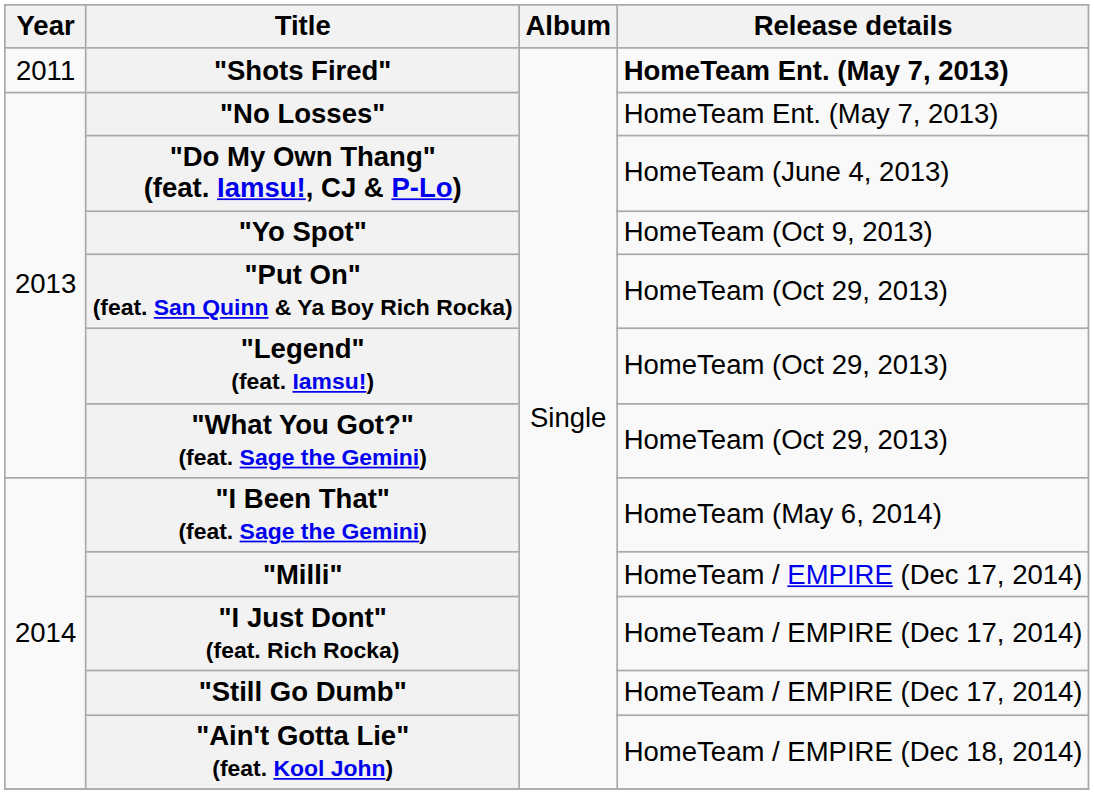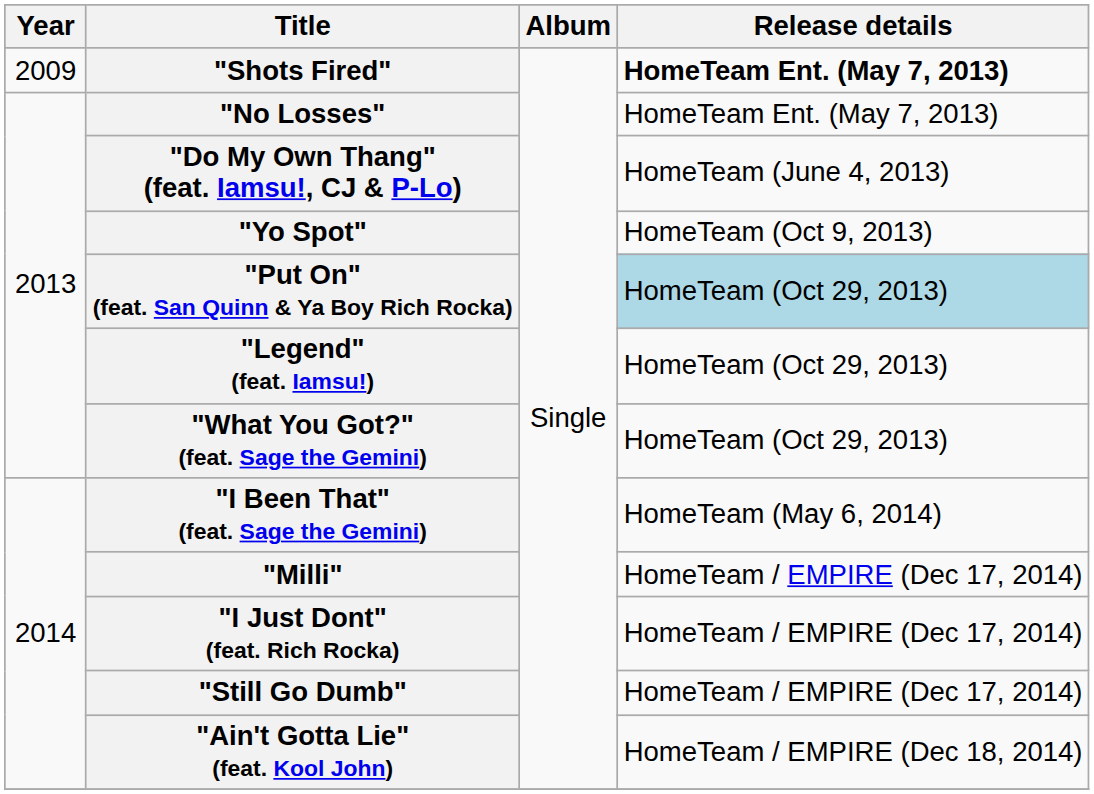 <table class="wikitable plainrowheaders" style="text-align:center;">
 <tr>
 <th scope="col" rowspan="1" style="width:2.5em;">Year</th>
 <th scope="col" rowspan="1">Title</th>
 <th scope="col" rowspan="1">Album</th>
 <th scope="col" rowspan="1">Release details</th>
 </tr>
 <tr>
-<td rowspan="1">2011</td>
+<td rowspan="1">2009</td>
 <th scope="row">"Shots Fired"</th>
 <td rowspan="12">Single</td>
 <td align=left><strong>HomeTeam Ent. (May 7, 2013)</strong></td>
 </tr>
 <tr>
 <td rowspan="6">2013</td>
 <th scope="row">"No Losses"</th>
 <td align=left>HomeTeam Ent. (May 7, 2013)</td>
 </tr>
 <tr>
 <th scope="row">"Do My Own Thang"<br><span>(feat. <a href='#'>Iamsu!</a>, CJ & <a href='#'>P-Lo</a>)</span></th>
 <td align=left>HomeTeam (June 4, 2013)</td>
 </tr>
 <tr>
 <th scope="row">"Yo Spot"</th>
 <td align=left>HomeTeam  (Oct 9, 2013)</td>
 </tr>
 <tr>
 <th scope="row">"Put On"<br><small>(feat. <a href='#'>San Quinn</a> & Ya Boy Rich Rocka)</small></th>
-<td align=left>HomeTeam (Oct 29, 2013)</td>
+<td align=left style="background: lightblue;">HomeTeam (Oct 29, 2013)</td>
 </tr>
 <tr>
 <th scope="row">"Legend"<br><small>(feat. <a href='#'>Iamsu!</a>)</small></th>
 <td align=left>HomeTeam (Oct 29, 2013)</td>
 </tr>
 <tr>
 <th scope="row">"What You Got?"<br><small>(feat. <a href='#'>Sage the Gemini</a>)</small></th>
 <td align=left>HomeTeam (Oct 29, 2013)</td>
 </tr>
 <tr>
 <td rowspan="5">2014</td>
 <th scope="row">"I Been That"<br><small>(feat. <a href='#'>Sage the Gemini</a>)</small></th>
 <td align=left>HomeTeam (May 6, 2014)</td>
 </tr>
 <tr>
 <th scope="row">"Milli"</th>
 <td align=left>HomeTeam / <a href='#'>EMPIRE</a> (Dec 17, 2014)</td>
 </tr>
 <tr>
 <th scope="row">"I Just Dont"<br><small>(feat. Rich Rocka)</small></th>
 <td align=left>HomeTeam / EMPIRE (Dec 17, 2014)</td>
 </tr>
 <tr>
 <th scope="row">"Still Go Dumb"</th>
 <td align=left>HomeTeam / EMPIRE (Dec 17, 2014)</td>
 </tr>
 <tr>
 <th scope="row">"Ain't Gotta Lie"<br><small>(feat. <a href='#'>Kool John</a>)</small></th>
 <td align=left>HomeTeam / EMPIRE (Dec 18, 2014)</td>
 </tr>
 <tr>
 </tr>
 </table>
